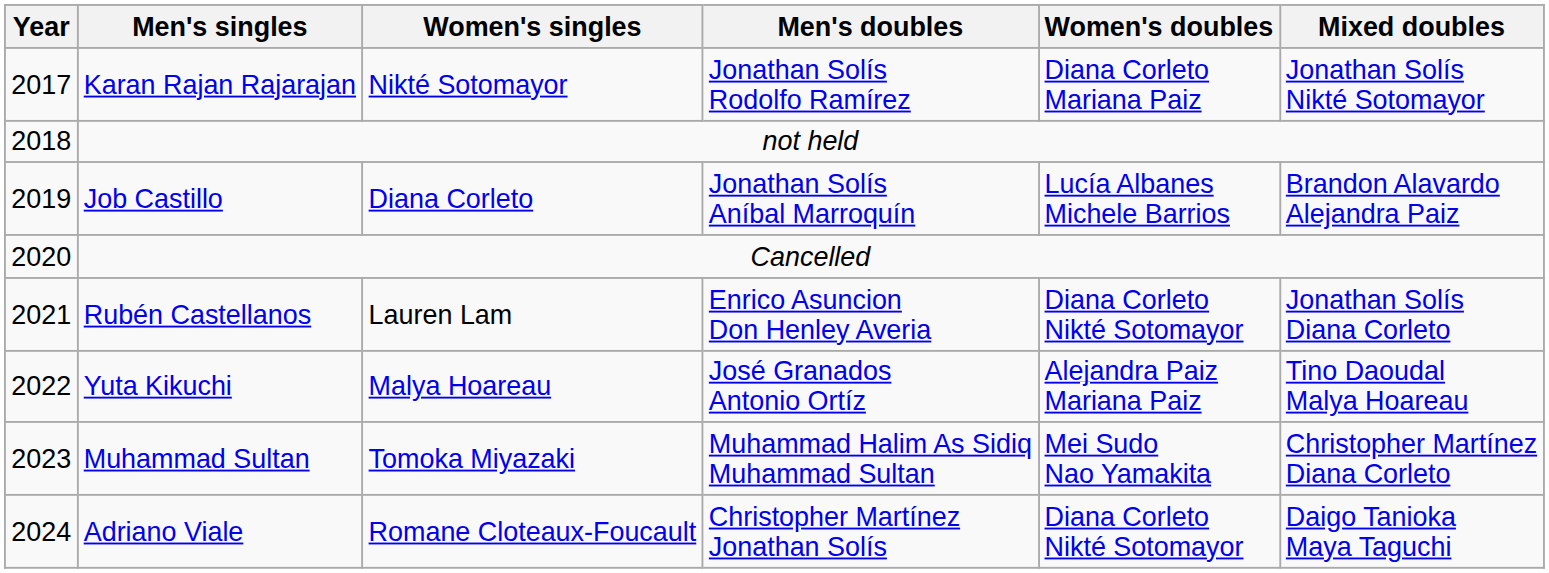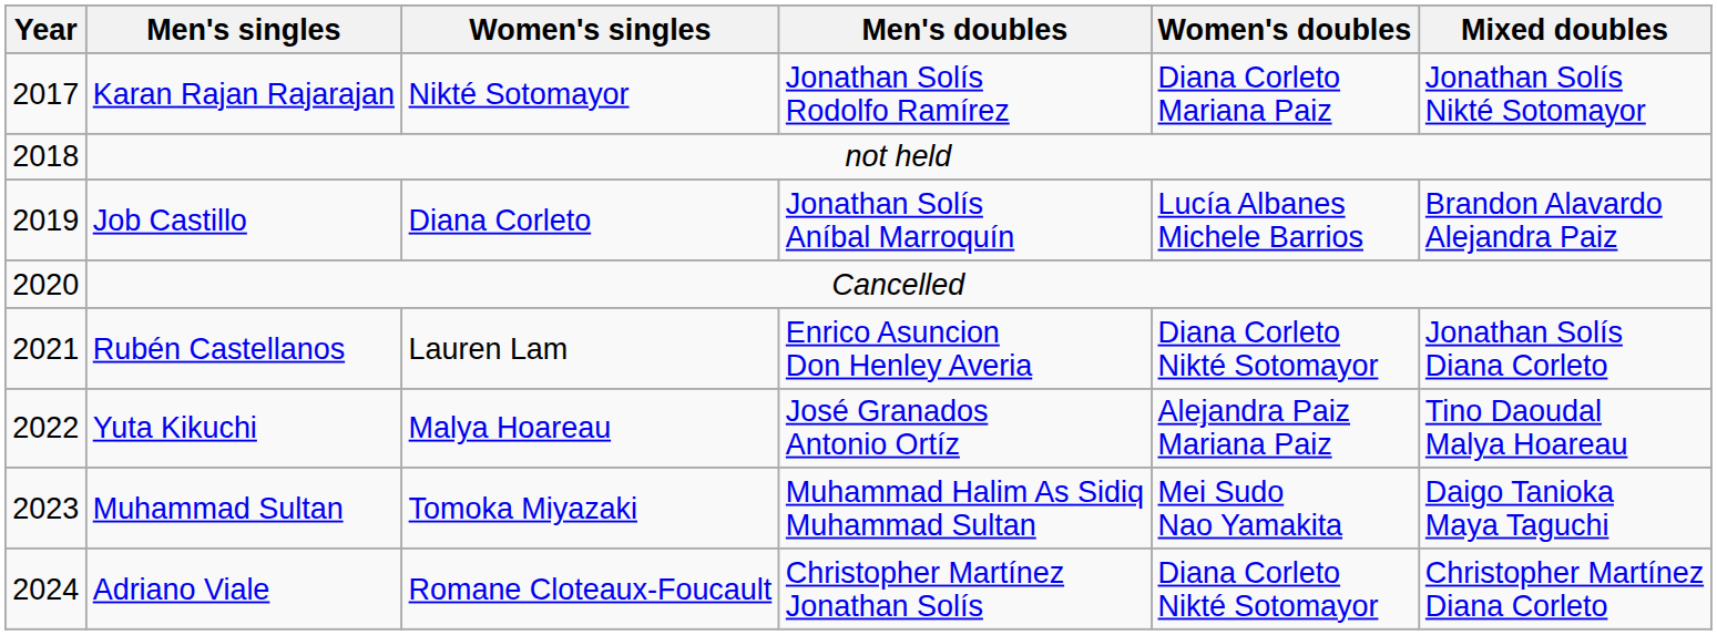 <table class=wikitable style="font-size:90%;">
 <tr>
 <th>Year</th>
 <th>Men's singles</th>
 <th>Women's singles</th>
 <th>Men's doubles</th>
 <th>Women's doubles</th>
 <th>Mixed doubles</th>
 </tr>
 <tr>
 <td>2017</td>
 <td> <a href='#'>Karan Rajan Rajarajan</a></td>
 <td> <a href='#'>Nikté Sotomayor</a></td>
 <td> <a href='#'>Jonathan Solís</a><br> <a href='#'>Rodolfo Ramírez</a></td>
 <td> <a href='#'>Diana Corleto</a><br> <a href='#'>Mariana Paiz</a></td>
 <td> <a href='#'>Jonathan Solís</a><br> <a href='#'>Nikté Sotomayor</a></td>
 </tr>
 <tr>
 <td>2018</td>
 <td align="center" colspan="5"><em>not held</em></td>
 </tr>
 <tr>
 <td>2019</td>
 <td> <a href='#'>Job Castillo</a></td>
 <td> <a href='#'>Diana Corleto</a></td>
 <td> <a href='#'>Jonathan Solís</a><br> <a href='#'>Aníbal Marroquín</a></td>
 <td> <a href='#'>Lucía Albanes</a><br> <a href='#'>Michele Barrios</a></td>
 <td> <a href='#'>Brandon Alavardo</a><br> <a href='#'>Alejandra Paiz</a></td>
 </tr>
 <tr>
 <td>2020</td>
 <td colspan="5" align="center"><em>Cancelled</em></td>
 </tr>
 <tr>
 <td>2021</td>
 <td> <a href='#'>Rubén Castellanos</a></td>
 <td> Lauren Lam</td>
 <td> <a href='#'>Enrico Asuncion</a><br> <a href='#'>Don Henley Averia</a></td>
 <td> <a href='#'>Diana Corleto</a><br> <a href='#'>Nikté Sotomayor</a></td>
 <td> <a href='#'>Jonathan Solís</a><br> <a href='#'>Diana Corleto</a></td>
 </tr>
 <tr>
 <td>2022</td>
 <td> <a href='#'>Yuta Kikuchi</a></td>
 <td> <a href='#'>Malya Hoareau</a></td>
 <td> <a href='#'>José Granados</a><br> <a href='#'>Antonio Ortíz</a></td>
 <td> <a href='#'>Alejandra Paiz</a><br> <a href='#'>Mariana Paiz</a></td>
 <td> <a href='#'>Tino Daoudal</a><br> <a href='#'>Malya Hoareau</a></td>
 </tr>
 <tr>
 <td>2023</td>
 <td> <a href='#'>Muhammad Sultan</a></td>
 <td> <a href='#'>Tomoka Miyazaki</a></td>
 <td> <a href='#'>Muhammad Halim As Sidiq</a><br> <a href='#'>Muhammad Sultan</a></td>
 <td> <a href='#'>Mei Sudo</a><br> <a href='#'>Nao Yamakita</a></td>
-<td> <a href='#'>Christopher Martínez</a><br> <a href='#'>Diana Corleto</a></td>
+<td> <a href='#'>Daigo Tanioka</a><br> <a href='#'>Maya Taguchi</a></td>
 </tr>
 <tr>
 <td>2024</td>
 <td> <a href='#'>Adriano Viale</a></td>
 <td> <a href='#'>Romane Cloteaux-Foucault</a></td>
 <td> <a href='#'>Christopher Martínez</a><br> <a href='#'>Jonathan Solís</a></td>
 <td> <a href='#'>Diana Corleto</a><br> <a href='#'>Nikté Sotomayor</a></td>
-<td> <a href='#'>Daigo Tanioka</a><br> <a href='#'>Maya Taguchi</a></td>
+<td> <a href='#'>Christopher Martínez</a><br> <a href='#'>Diana Corleto</a></td>
 </tr>
 </table>
